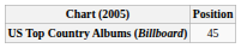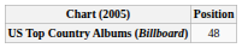 <table class="wikitable plainrowheaders" style="text-align:center">
 <tr>
 <th scope="col">Chart (2005)</th>
 <th scope="col">Position</th>
 </tr>
 <tr>
 <th scope="row">US Top Country Albums (<em>Billboard</em>)</th>
-<td>45</td>
+<td>48</td>
 </tr>
 </table>
